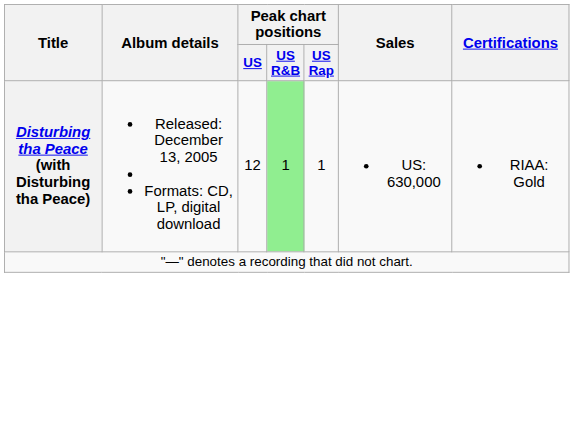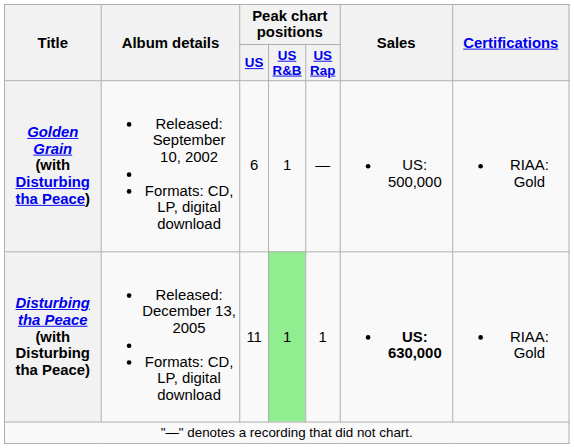 <table class="wikitable plainrowheaders" style="text-align:center;">
 <tr>
 <th scope="col" rowspan="2" style="width:11em;">Title</th>
 <th scope="col" rowspan="2" style="width:16em;">Album details</th>
 <th scope="col" colspan="3">Peak chart positions</th>
 <th scope="col" rowspan="2" style="width:12em;">Sales</th>
 <th scope="col" rowspan="2" style="width:12em;"><a href='#'>Certifications</a></th>
 </tr>
 <tr>
 <th style="width:3em;font-size:90%;"><a href='#'>US</a><br></th>
 <th style="width:3em;font-size:90%;"><a href='#'>US<br>R&B</a><br></th>
 <th style="width:3em;font-size:90%;"><a href='#'>US<br>Rap</a><br></th>
 </tr>
 <tr>
+<th scope="row"><em><a href='#'>Golden Grain</a></em><br><span>(with <a href='#'>Disturbing tha Peace</a>)</span></th>
+<td><br><ul><li>Released: September 10, 2002</li><li></li><li>Formats: CD, LP, digital download</li></ul></td>
+<td>6</td>
+<td>1</td>
+<td>—</td>
+<td><br><ul><li>US: 500,000</li></ul></td>
+<td><br><ul><li>RIAA: Gold</li></ul></td>
+</tr>
+<tr>
 <th scope="row"><em><a href='#'>Disturbing tha Peace</a></em><br><span>(with Disturbing tha Peace)</span></th>
 <td><br><ul><li>Released: December 13, 2005</li><li></li><li>Formats: CD, LP, digital download</li></ul></td>
-<td>12</td>
+<td>11</td>
 <td style="background: lightgreen;">1</td>
 <td>1</td>
-<td><br><ul><li>US: 630,000</li></ul></td>
+<td><strong><br><ul><li>US: 630,000</li></ul></strong></td>
 <td><br><ul><li>RIAA: Gold</li></ul></td>
 </tr>
 <tr>
 <td colspan="7" style="font-size:90%">"—" denotes a recording that did not chart.</td>
 </tr>
 </table>
